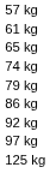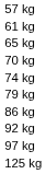 <table>
 <tr>
 <td rowspan=2>57 kg<br></td>
 <td rowspan=2></td>
 <td rowspan=2></td>
 <td></td>
 </tr>
 <tr>
 <td></td>
 </tr>
 <tr>
 <td>61 kg<br></td>
 <td></td>
 <td></td>
 <td></td>
 </tr>
 <tr>
 <td rowspan=2>65 kg<br></td>
 <td rowspan=2></td>
 <td rowspan=2></td>
 <td></td>
 </tr>
 <tr>
+<td></td>
+</tr>
+<tr>
+<td>70 kg<br></td>
+<td></td>
+<td></td>
 <td></td>
 </tr>
 <tr>
 <td rowspan=2>74 kg<br></td>
 <td rowspan=2></td>
 <td rowspan=2></td>
 <td></td>
 </tr>
 <tr>
 <td></td>
 </tr>
 <tr>
 <td rowspan=2>79 kg<br></td>
 <td rowspan=2></td>
 <td rowspan=2></td>
 <td></td>
 </tr>
 <tr>
 <td></td>
 </tr>
 <tr>
 <td rowspan=2>86 kg<br></td>
 <td rowspan=2></td>
 <td rowspan=2></td>
 <td></td>
 </tr>
 <tr>
 <td></td>
 </tr>
 <tr>
 <td>92 kg<br></td>
 <td></td>
 <td></td>
 <td></td>
 </tr>
 <tr>
 <td rowspan=2>97 kg<br></td>
 <td rowspan=2></td>
 <td rowspan=2></td>
 <td></td>
 </tr>
 <tr>
 <td></td>
 </tr>
 <tr>
 <td>125 kg<br></td>
 <td></td>
 <td></td>
 <td></td>
 </tr>
 </table>
